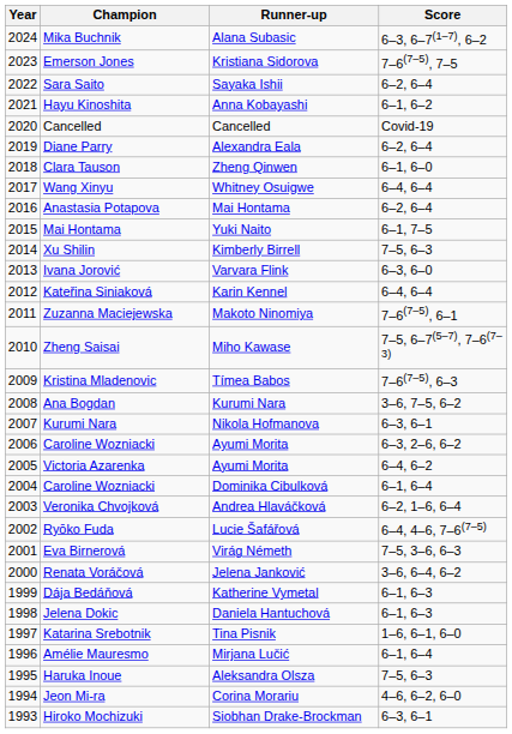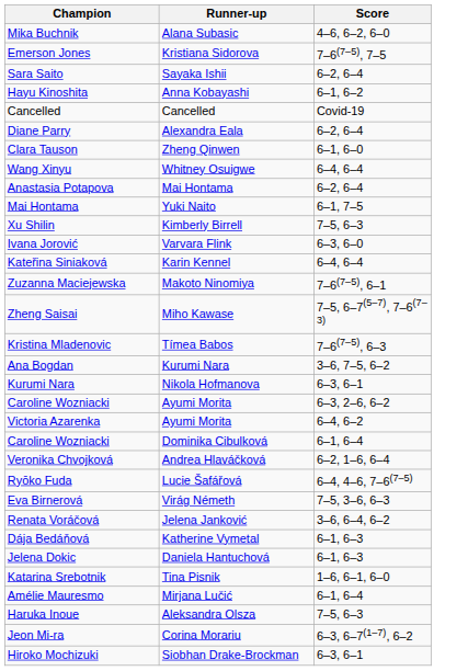 <table class="wikitable">
 <tr>
-<th>Year</th>
 <th width="200">Champion</th>
 <th width="200">Runner-up</th>
 <th width="150">Score</th>
 </tr>
 <tr>
-<td>2024</td>
 <td> <a href='#'>Mika Buchnik</a></td>
 <td> <a href='#'>Alana Subasic</a></td>
-<td>6–3, 6–7<sup>(1–7)</sup>, 6–2</td>
+<td>4–6, 6–2, 6–0</td>
 </tr>
 <tr>
-<td>2023</td>
 <td> <a href='#'>Emerson Jones</a></td>
 <td> <a href='#'>Kristiana Sidorova</a></td>
 <td>7–6<sup>(7–5)</sup>, 7–5</td>
 </tr>
 <tr>
-<td>2022</td>
 <td> <a href='#'>Sara Saito</a></td>
 <td> <a href='#'>Sayaka Ishii</a></td>
 <td>6–2, 6–4</td>
 </tr>
 <tr>
-<td>2021</td>
 <td> <a href='#'>Hayu Kinoshita</a></td>
 <td> <a href='#'>Anna Kobayashi</a></td>
 <td>6–1, 6–2</td>
 </tr>
 <tr>
-<td>2020</td>
 <td>Cancelled</td>
 <td>Cancelled</td>
 <td>Covid-19</td>
 </tr>
 <tr>
-<td>2019</td>
 <td> <a href='#'>Diane Parry</a></td>
 <td> <a href='#'>Alexandra Eala</a></td>
 <td>6–2, 6–4</td>
 </tr>
 <tr>
-<td>2018</td>
 <td> <a href='#'>Clara Tauson</a></td>
 <td> <a href='#'>Zheng Qinwen</a></td>
 <td>6–1, 6–0</td>
 </tr>
 <tr>
-<td>2017</td>
 <td> <a href='#'>Wang Xinyu</a></td>
 <td> <a href='#'>Whitney Osuigwe</a></td>
 <td>6–4, 6–4</td>
 </tr>
 <tr>
-<td>2016</td>
 <td> <a href='#'>Anastasia Potapova</a></td>
 <td> <a href='#'>Mai Hontama</a></td>
 <td>6–2, 6–4</td>
 </tr>
 <tr>
-<td>2015</td>
 <td> <a href='#'>Mai Hontama</a></td>
 <td> <a href='#'>Yuki Naito</a></td>
 <td>6–1, 7–5</td>
 </tr>
 <tr>
-<td>2014</td>
 <td> <a href='#'>Xu Shilin</a></td>
 <td> <a href='#'>Kimberly Birrell</a></td>
 <td>7–5, 6–3</td>
 </tr>
 <tr>
-<td>2013</td>
 <td> <a href='#'>Ivana Jorović</a></td>
 <td> <a href='#'>Varvara Flink</a></td>
 <td>6–3, 6–0</td>
 </tr>
 <tr>
-<td>2012</td>
 <td> <a href='#'>Kateřina Siniaková</a></td>
 <td> <a href='#'>Karin Kennel</a></td>
 <td>6–4, 6–4</td>
 </tr>
 <tr>
-<td>2011</td>
 <td> <a href='#'>Zuzanna Maciejewska</a></td>
 <td> <a href='#'>Makoto Ninomiya</a></td>
 <td>7–6<sup>(7–5)</sup>, 6–1</td>
 </tr>
 <tr>
-<td>2010</td>
 <td> <a href='#'>Zheng Saisai</a></td>
 <td> <a href='#'>Miho Kawase</a></td>
 <td>7–5, 6–7<sup>(5–7)</sup>, 7–6<sup>(7–3)</sup></td>
 </tr>
 <tr>
-<td>2009</td>
 <td> <a href='#'>Kristina Mladenovic</a></td>
 <td> <a href='#'>Tímea Babos</a></td>
 <td>7–6<sup>(7–5)</sup>, 6–3</td>
 </tr>
 <tr>
-<td>2008</td>
 <td> <a href='#'>Ana Bogdan</a></td>
 <td>  <a href='#'>Kurumi Nara</a></td>
 <td>3–6, 7–5, 6–2</td>
 </tr>
 <tr>
-<td>2007</td>
 <td> <a href='#'>Kurumi Nara</a></td>
 <td> <a href='#'>Nikola Hofmanova</a></td>
 <td>6–3, 6–1</td>
 </tr>
 <tr>
-<td>2006</td>
 <td> <a href='#'>Caroline Wozniacki</a></td>
 <td> <a href='#'>Ayumi Morita</a></td>
 <td>6–3, 2–6, 6–2</td>
 </tr>
 <tr>
-<td>2005</td>
 <td> <a href='#'>Victoria Azarenka</a></td>
 <td> <a href='#'>Ayumi Morita</a></td>
 <td>6–4, 6–2</td>
 </tr>
 <tr>
-<td>2004</td>
 <td> <a href='#'>Caroline Wozniacki</a></td>
 <td> <a href='#'>Dominika Cibulková</a></td>
 <td>6–1, 6–4</td>
 </tr>
 <tr>
-<td>2003</td>
 <td> <a href='#'>Veronika Chvojková</a></td>
 <td> <a href='#'>Andrea Hlaváčková</a></td>
 <td>6–2, 1–6, 6–4</td>
 </tr>
 <tr>
-<td>2002</td>
 <td> <a href='#'>Ryōko Fuda</a></td>
 <td> <a href='#'>Lucie Šafářová</a></td>
 <td>6–4, 4–6, 7–6<sup>(7–5)</sup></td>
 </tr>
 <tr>
-<td>2001</td>
 <td> <a href='#'>Eva Birnerová</a></td>
 <td> <a href='#'>Virág Németh</a></td>
 <td>7–5, 3–6, 6–3</td>
 </tr>
 <tr>
-<td>2000</td>
 <td> <a href='#'>Renata Voráčová</a></td>
 <td> <a href='#'>Jelena Janković</a></td>
 <td>3–6, 6–4, 6–2</td>
 </tr>
 <tr>
-<td>1999</td>
 <td> <a href='#'>Dája Bedáňová</a></td>
 <td> <a href='#'>Katherine Vymetal</a></td>
 <td>6–1, 6–3</td>
 </tr>
 <tr>
-<td>1998</td>
 <td> <a href='#'>Jelena Dokic</a></td>
 <td> <a href='#'>Daniela Hantuchová</a></td>
 <td>6–1, 6–3</td>
 </tr>
 <tr>
-<td>1997</td>
 <td> <a href='#'>Katarina Srebotnik</a></td>
 <td> <a href='#'>Tina Pisnik</a></td>
 <td>1–6, 6–1, 6–0</td>
 </tr>
 <tr>
-<td>1996</td>
 <td> <a href='#'>Amélie Mauresmo</a></td>
 <td> <a href='#'>Mirjana Lučić</a></td>
 <td>6–1, 6–4</td>
 </tr>
 <tr>
-<td>1995</td>
 <td> <a href='#'>Haruka Inoue</a></td>
 <td> <a href='#'>Aleksandra Olsza</a></td>
 <td>7–5, 6–3</td>
 </tr>
 <tr>
-<td>1994</td>
 <td> <a href='#'>Jeon Mi-ra</a></td>
 <td> <a href='#'>Corina Morariu</a></td>
-<td>4–6, 6–2, 6–0</td>
+<td>6–3, 6–7<sup>(1–7)</sup>, 6–2</td>
 </tr>
 <tr>
-<td>1993</td>
 <td> <a href='#'>Hiroko Mochizuki</a></td>
 <td> <a href='#'>Siobhan Drake-Brockman</a></td>
 <td>6–3, 6–1</td>
 </tr>
 </table>
